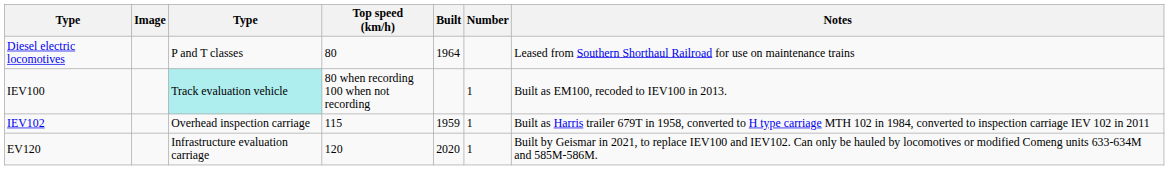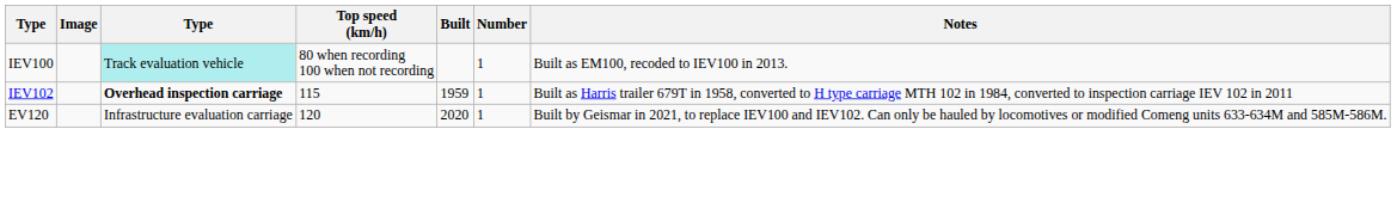 <table class="wikitable sortable">
 <tr>
 <th>Type</th>
 <th>Image</th>
 <th>Type</th>
 <th>Top speed<br>(km/h)</th>
 <th>Built</th>
 <th>Number</th>
 <th>Notes</th>
-</tr>
-<tr>
-<td><a href='#'>Diesel electric locomotives</a></td>
-<td></td>
-<td>P and T classes</td>
-<td>80</td>
-<td>1964</td>
-<td></td>
-<td>Leased from <a href='#'>Southern Shorthaul Railroad</a> for use on maintenance trains</td>
 </tr>
 <tr>
 <td>IEV100</td>
 <td></td>
 <td style="background: paleturquoise;">Track evaluation vehicle</td>
 <td>80 when recording<br>100 when not recording</td>
 <td></td>
 <td>1</td>
 <td>Built as EM100, recoded to IEV100 in 2013.</td>
 </tr>
 <tr>
 <td><a href='#'>IEV102</a></td>
 <td></td>
-<td>Overhead inspection carriage</td>
+<td><strong>Overhead inspection carriage</strong></td>
 <td>115</td>
 <td>1959</td>
 <td>1</td>
 <td>Built as <a href='#'>Harris</a> trailer 679T in 1958, converted to <a href='#'>H type carriage</a> MTH 102 in 1984, converted to inspection carriage IEV 102 in 2011</td>
 </tr>
 <tr>
 <td>EV120</td>
 <td></td>
 <td>Infrastructure evaluation carriage</td>
 <td>120</td>
 <td>2020</td>
 <td>1</td>
 <td>Built by Geismar in 2021, to replace IEV100 and IEV102. Can only be hauled by locomotives or modified Comeng units 633-634M and 585M-586M.</td>
 </tr>
 </table>
